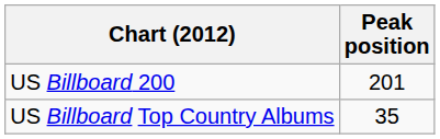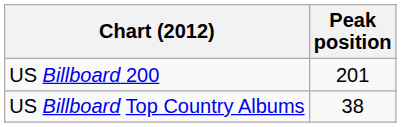 <table class="wikitable sortable">
 <tr>
 <th>Chart (2012)</th>
 <th>Peak<br>position</th>
 </tr>
 <tr>
 <td>US <a href='#'><em>Billboard</em> 200</a></td>
 <td align="center">201</td>
 </tr>
 <tr>
 <td>US <em><a href='#'>Billboard</a></em> <a href='#'>Top Country Albums</a></td>
-<td align="center">35</td>
+<td align="center">38</td>
 </tr>
 </table>
